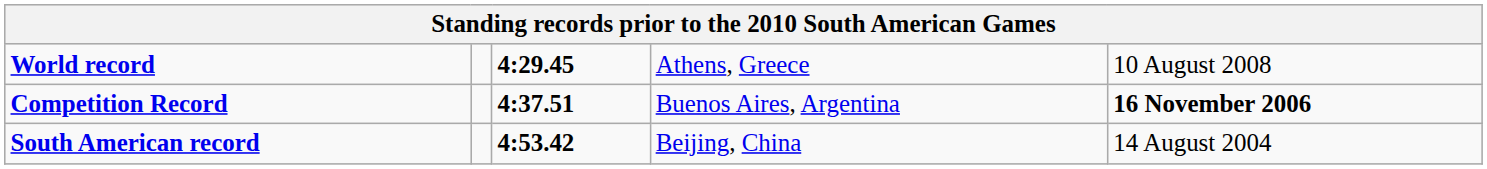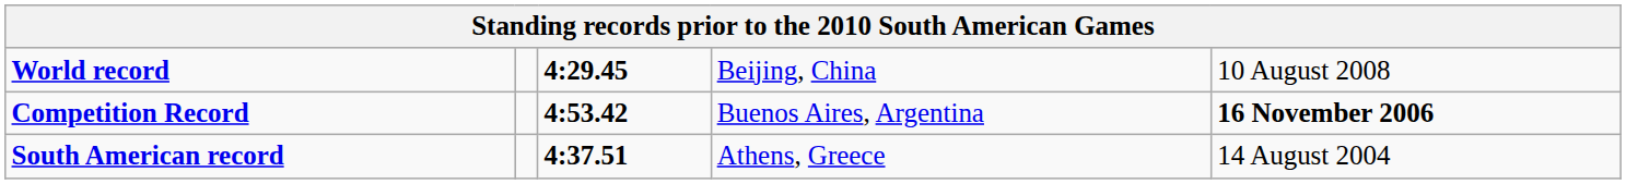 <table class="wikitable" width=75%>
 <tr>
 <th colspan="5">Standing records prior to the 2010 South American Games</th>
 </tr>
 <tr>
 <td><strong><a href='#'>World record</a></strong></td>
 <td></td>
 <td><strong>4:29.45</strong></td>
-<td><a href='#'>Athens</a>, <a href='#'>Greece</a></td>
+<td><a href='#'>Beijing</a>, <a href='#'>China</a></td>
 <td>10 August 2008</td>
 </tr>
 <tr>
 <td><strong><a href='#'>Competition Record</a></strong></td>
 <td></td>
-<td><strong>4:37.51</strong></td>
+<td><strong>4:53.42</strong></td>
 <td><a href='#'>Buenos Aires</a>, <a href='#'>Argentina</a></td>
 <td><strong>16 November 2006</strong></td>
 </tr>
 <tr>
 <td><strong><a href='#'>South American record</a></strong></td>
 <td></td>
-<td><strong>4:53.42</strong></td>
-<td><a href='#'>Beijing</a>, <a href='#'>China</a></td>
+<td><strong>4:37.51</strong></td>
+<td><a href='#'>Athens</a>, <a href='#'>Greece</a></td>
 <td>14 August 2004</td>
 </tr>
 </table>
